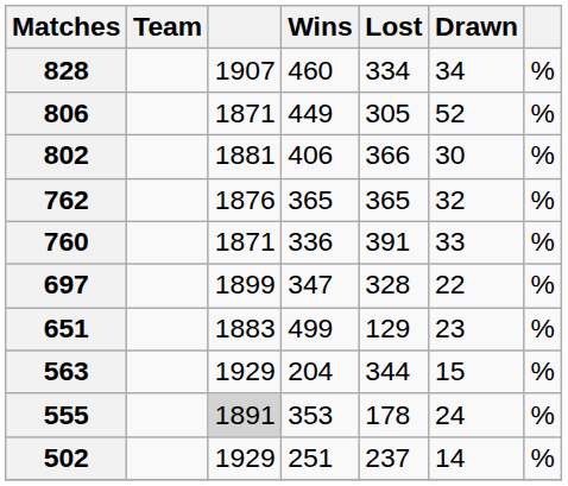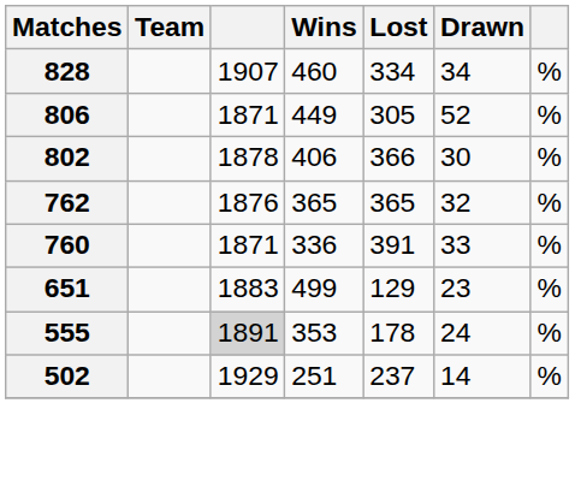 <table class="wikitable sortable">
 <tr>
 <th>Matches</th>
 <th align="left">Team</th>
 <th></th>
 <th>Wins</th>
 <th>Lost</th>
 <th>Drawn</th>
 <th></th>
 </tr>
 <tr>
 <th>828</th>
 <td></td>
 <td>1907</td>
 <td>460</td>
 <td>334</td>
 <td>34</td>
 <td>%</td>
 </tr>
 <tr>
 <th>806</th>
 <td></td>
 <td>1871</td>
 <td>449</td>
 <td>305</td>
 <td>52</td>
 <td>%</td>
 </tr>
 <tr>
 <th>802</th>
 <td></td>
-<td>1881</td>
+<td>1878</td>
 <td>406</td>
 <td>366</td>
 <td>30</td>
 <td>%</td>
 </tr>
 <tr>
 <th>762</th>
 <td></td>
 <td>1876</td>
 <td>365</td>
 <td>365</td>
 <td>32</td>
 <td>%</td>
 </tr>
 <tr>
 <th>760</th>
 <td></td>
 <td>1871</td>
 <td>336</td>
 <td>391</td>
 <td>33</td>
 <td>%</td>
 </tr>
 <tr>
-<th>697</th>
-<td></td>
-<td>1899</td>
-<td>347</td>
-<td>328</td>
-<td>22</td>
-<td>%</td>
-</tr>
-<tr>
 <th>651</th>
 <td></td>
 <td>1883</td>
 <td>499</td>
 <td>129</td>
 <td>23</td>
-<td>%</td>
-</tr>
-<tr>
-<th>563</th>
-<td></td>
-<td>1929</td>
-<td>204</td>
-<td>344</td>
-<td>15</td>
 <td>%</td>
 </tr>
 <tr>
 <th>555</th>
 <td></td>
 <td style="background: lightgrey;">1891</td>
 <td>353</td>
 <td>178</td>
 <td>24</td>
 <td>%</td>
 </tr>
 <tr>
 <th>502</th>
 <td></td>
 <td>1929</td>
 <td>251</td>
 <td>237</td>
 <td>14</td>
 <td>%</td>
 </tr>
 <tr>
 </tr>
 </table>
